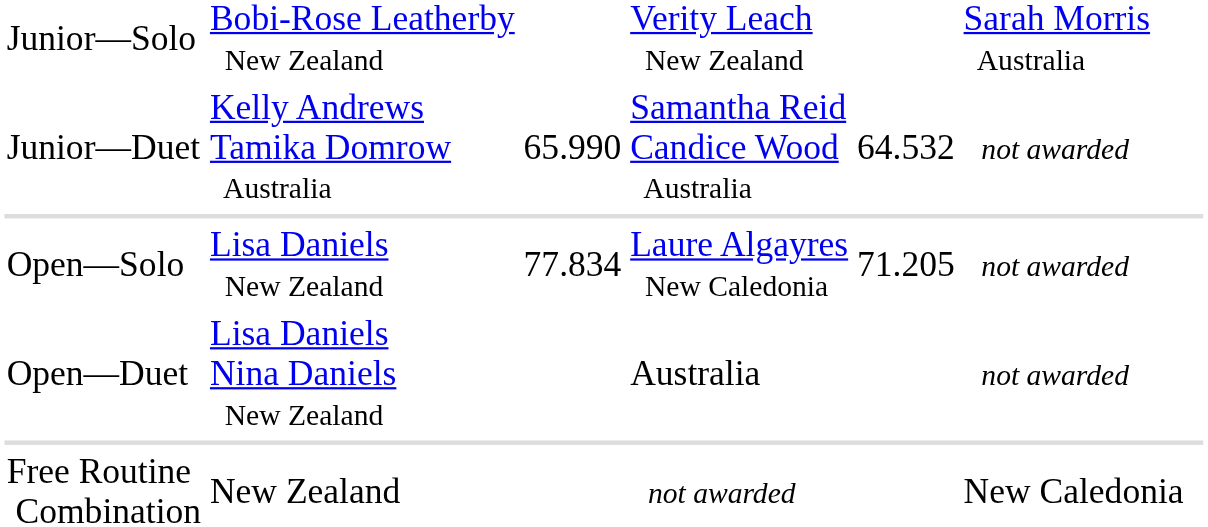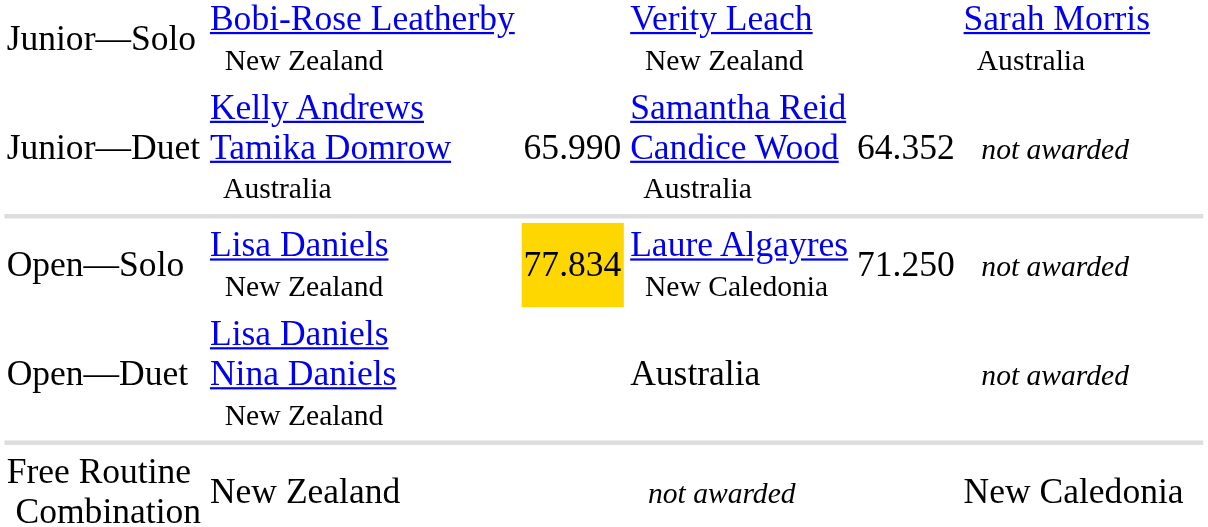 <table>
 <tr>
 <td>Junior—Solo</td>
 <td><a href='#'>Bobi-Rose Leatherby</a> <br><small>    New Zealand </small></td>
 <td></td>
 <td><a href='#'>Verity Leach</a> <br><small>    New Zealand </small></td>
 <td></td>
 <td><a href='#'>Sarah Morris</a> <br><small>    Australia </small></td>
 <td></td>
 </tr>
 <tr>
 <td>Junior—Duet</td>
 <td><a href='#'>Kelly Andrews</a> <br> <a href='#'>Tamika Domrow</a> <br><small>    Australia </small></td>
 <td>65.990</td>
 <td><a href='#'>Samantha Reid</a> <br> <a href='#'>Candice Wood</a> <br><small>    Australia </small></td>
-<td>64.532</td>
+<td>64.352</td>
 <td>  <small><em>not awarded</em></small></td>
 <td> </td>
 </tr>
 <tr bgcolor=#DDDDDD>
 <td colspan=7></td>
 </tr>
 <tr>
 <td>Open—Solo</td>
 <td><a href='#'>Lisa Daniels</a> <br><small>    New Zealand </small></td>
-<td>77.834</td>
+<td style="background: gold;">77.834</td>
 <td><a href='#'>Laure Algayres</a> <br><small>    New Caledonia </small></td>
-<td>71.205</td>
+<td>71.250</td>
 <td>  <small><em>not awarded</em></small></td>
 <td></td>
 </tr>
 <tr>
 <td>Open—Duet</td>
 <td><a href='#'>Lisa Daniels</a> <br> <a href='#'>Nina Daniels</a> <br><small>    New Zealand </small></td>
 <td></td>
 <td> Australia</td>
 <td></td>
 <td>  <small><em>not awarded</em></small></td>
 <td></td>
 </tr>
 <tr bgcolor=#DDDDDD>
 <td colspan=7></td>
 </tr>
 <tr>
 <td>Free Routine<br>  Combination</td>
 <td> New Zealand</td>
 <td></td>
 <td>  <small><em>not awarded</em></small></td>
 <td></td>
 <td> New Caledonia</td>
 <td></td>
 </tr>
 <tr>
 </tr>
 </table>
